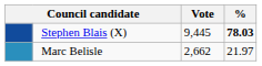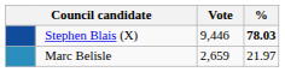 <table class="wikitable">
 <tr>
 <th width="230px" colspan="2">Council candidate</th>
 <th width="50px">Vote</th>
 <th width="30px">%</th>
 </tr>
 <tr>
 <td bgcolor=#114B9C width="30px"> </td>
 <td>  <a href='#'>Stephen Blais</a> (X)</td>
-<td>9,445</td>
+<td>9,446</td>
 <td><strong>78.03</strong></td>
 </tr>
 <tr>
 <td bgcolor=#2A8FBD width="30px"> </td>
 <td>  Marc Belisle</td>
-<td>2,662</td>
+<td>2,659</td>
 <td>21.97</td>
 </tr>
 </table>
